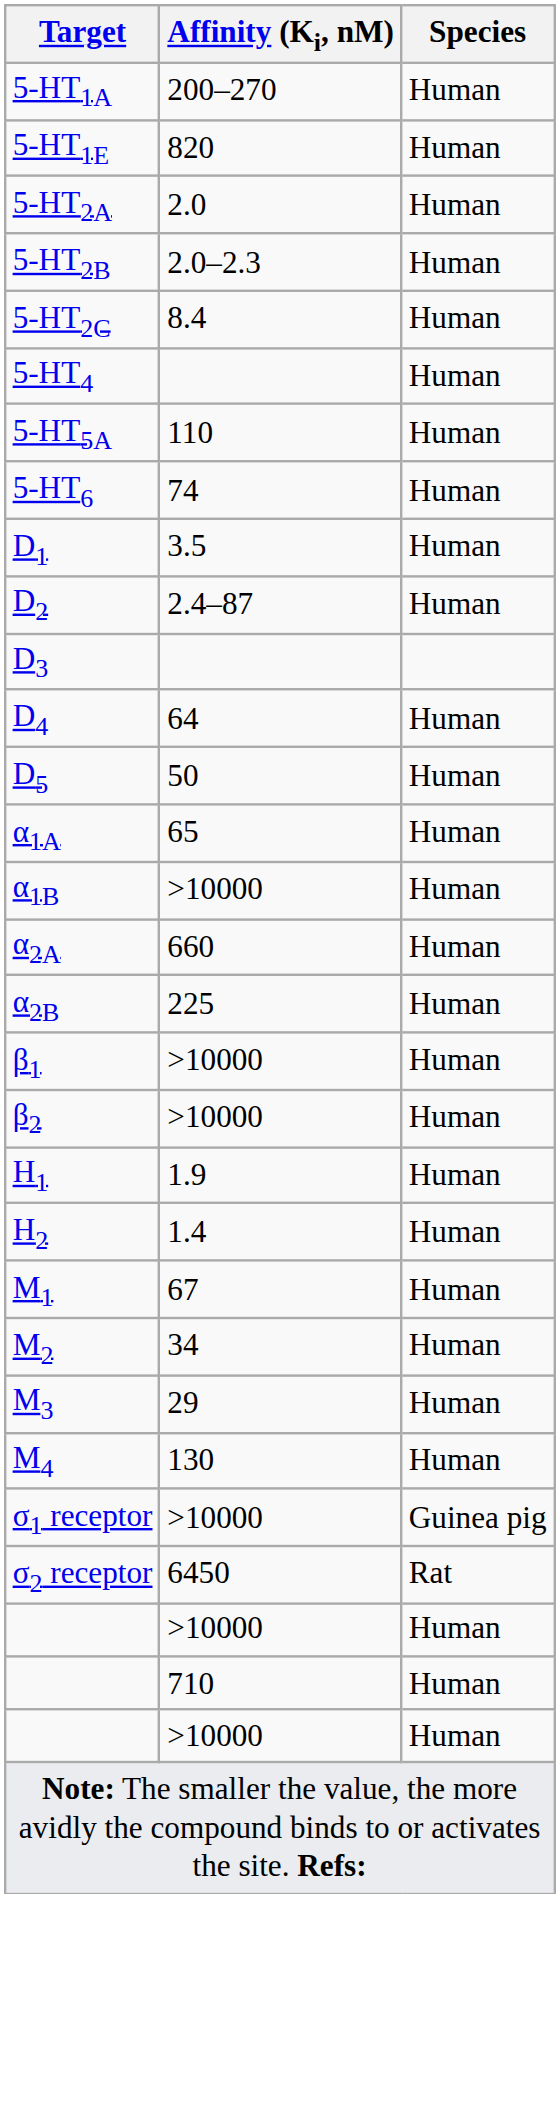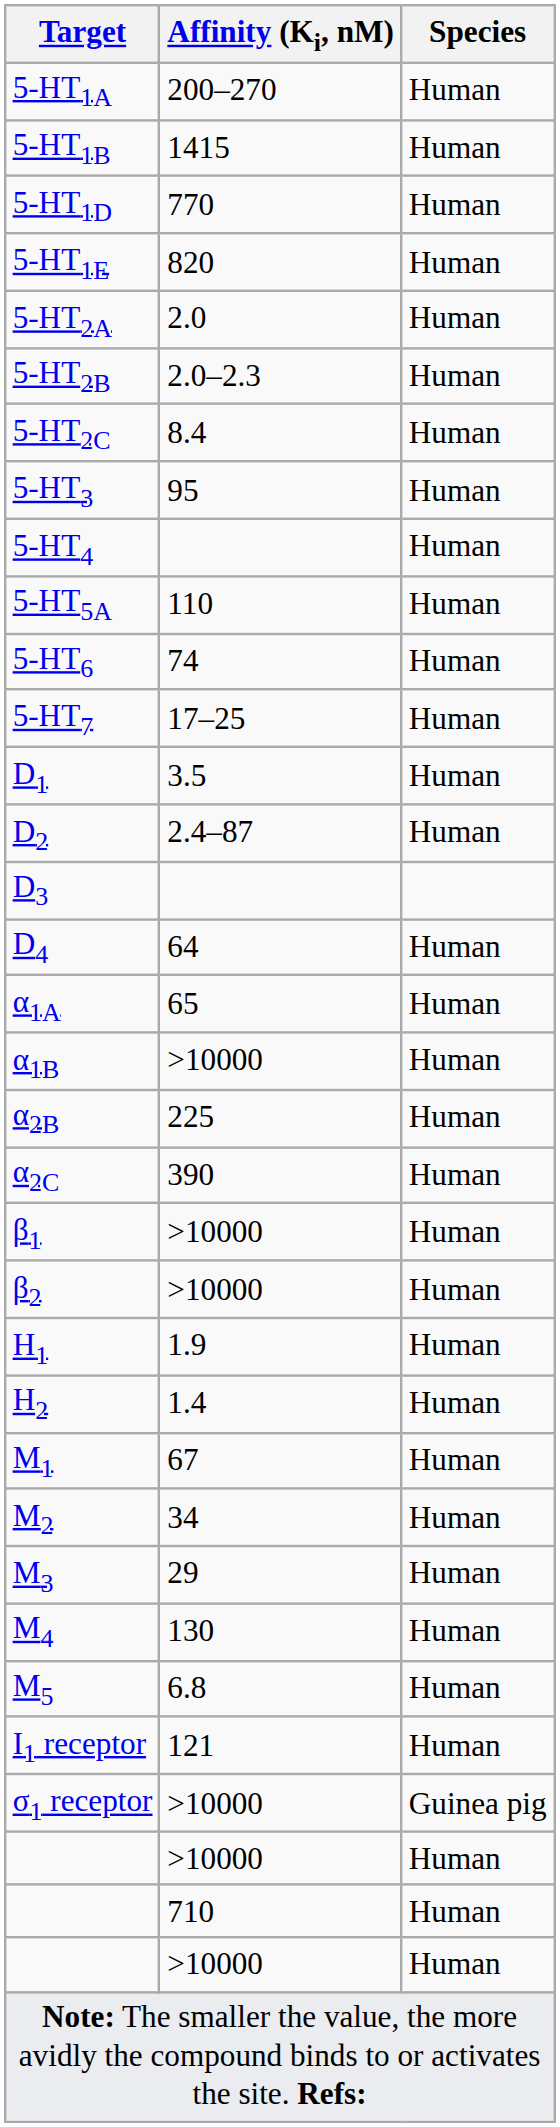 <table class="wikitable floatright" style="font-size:small;">
 <tr>
 <th><a href='#'>Target</a></th>
 <th><a href='#'>Affinity</a> (K<sub>i</sub>, nM)</th>
 <th>Species</th>
 </tr>
 <tr>
 <td><a href='#'>5-HT<sub>1A</sub></a></td>
 <td>200–270</td>
+<td>Human</td>
+</tr>
+<tr>
+<td><a href='#'>5-HT<sub>1B</sub></a></td>
+<td>1415</td>
+<td>Human</td>
+</tr>
+<tr>
+<td><a href='#'>5-HT<sub>1D</sub></a></td>
+<td>770</td>
 <td>Human</td>
 </tr>
 <tr>
 <td><a href='#'>5-HT<sub>1E</sub></a></td>
 <td>820</td>
 <td>Human</td>
 </tr>
 <tr>
 <td><a href='#'>5-HT<sub>2A</sub></a></td>
 <td>2.0</td>
 <td>Human</td>
 </tr>
 <tr>
 <td><a href='#'>5-HT<sub>2B</sub></a></td>
 <td>2.0–2.3</td>
 <td>Human</td>
 </tr>
 <tr>
 <td><a href='#'>5-HT<sub>2C</sub></a></td>
 <td>8.4</td>
 <td>Human</td>
 </tr>
 <tr>
+<td><a href='#'>5-HT<sub>3</sub></a></td>
+<td>95</td>
+<td>Human</td>
+</tr>
+<tr>
 <td><a href='#'>5-HT<sub>4</sub></a></td>
 <td></td>
 <td>Human</td>
 </tr>
 <tr>
 <td><a href='#'>5-HT<sub>5A</sub></a></td>
 <td>110</td>
 <td>Human</td>
 </tr>
 <tr>
 <td><a href='#'>5-HT<sub>6</sub></a></td>
 <td>74</td>
+<td>Human</td>
+</tr>
+<tr>
+<td><a href='#'>5-HT<sub>7</sub></a></td>
+<td>17–25</td>
 <td>Human</td>
 </tr>
 <tr>
 <td><a href='#'>D<sub>1</sub></a></td>
 <td>3.5</td>
 <td>Human</td>
 </tr>
 <tr>
 <td><a href='#'>D<sub>2</sub></a></td>
 <td>2.4–87</td>
 <td>Human</td>
 </tr>
 <tr>
 <td><a href='#'>D<sub>3</sub></a></td>
 <td></td>
 <td></td>
 </tr>
 <tr>
 <td><a href='#'>D<sub>4</sub></a></td>
 <td>64</td>
 <td>Human</td>
 </tr>
 <tr>
-<td><a href='#'>D<sub>5</sub></a></td>
-<td>50</td>
-<td>Human</td>
-</tr>
-<tr>
 <td><a href='#'>α<sub>1A</sub></a></td>
 <td>65</td>
 <td>Human</td>
 </tr>
 <tr>
 <td><a href='#'>α<sub>1B</sub></a></td>
 <td>>10000</td>
 <td>Human</td>
 </tr>
 <tr>
-<td><a href='#'>α<sub>2A</sub></a></td>
-<td>660</td>
+<td><a href='#'>α<sub>2B</sub></a></td>
+<td>225</td>
 <td>Human</td>
 </tr>
 <tr>
-<td><a href='#'>α<sub>2B</sub></a></td>
-<td>225</td>
+<td><a href='#'>α<sub>2C</sub></a></td>
+<td>390</td>
 <td>Human</td>
 </tr>
 <tr>
 <td><a href='#'>β<sub>1</sub></a></td>
 <td>>10000</td>
 <td>Human</td>
 </tr>
 <tr>
 <td><a href='#'>β<sub>2</sub></a></td>
 <td>>10000</td>
 <td>Human</td>
 </tr>
 <tr>
 <td><a href='#'>H<sub>1</sub></a></td>
 <td>1.9</td>
 <td>Human</td>
 </tr>
 <tr>
 <td><a href='#'>H<sub>2</sub></a></td>
 <td>1.4</td>
 <td>Human</td>
 </tr>
 <tr>
 <td><a href='#'>M<sub>1</sub></a></td>
 <td>67</td>
 <td>Human</td>
 </tr>
 <tr>
 <td><a href='#'>M<sub>2</sub></a></td>
 <td>34</td>
 <td>Human</td>
 </tr>
 <tr>
 <td><a href='#'>M<sub>3</sub></a></td>
 <td>29</td>
 <td>Human</td>
 </tr>
 <tr>
 <td><a href='#'>M<sub>4</sub></a></td>
 <td>130</td>
 <td>Human</td>
 </tr>
 <tr>
+<td><a href='#'>M<sub>5</sub></a></td>
+<td>6.8</td>
+<td>Human</td>
+</tr>
+<tr>
+<td><a href='#'>I<sub>1</sub> receptor</a></td>
+<td>121</td>
+<td>Human</td>
+</tr>
+<tr>
 <td><a href='#'>σ<sub>1</sub> receptor</a></td>
 <td>>10000</td>
 <td>Guinea pig</td>
-</tr>
-<tr>
-<td><a href='#'>σ<sub>2</sub> receptor</a></td>
-<td>6450</td>
-<td>Rat</td>
 </tr>
 <tr>
 <td></td>
 <td>>10000</td>
 <td>Human</td>
 </tr>
 <tr>
 <td></td>
 <td>710</td>
 <td>Human</td>
 </tr>
 <tr>
 <td></td>
 <td>>10000</td>
 <td>Human</td>
 </tr>
 <tr>
 <td colspan="3" style="width: 1px; background-color:#eaecf0; text-align: center;"><strong>Note:</strong> The smaller the value, the more avidly the compound binds to or activates the site. <strong>Refs:</strong> </td>
 </tr>
 </table>
